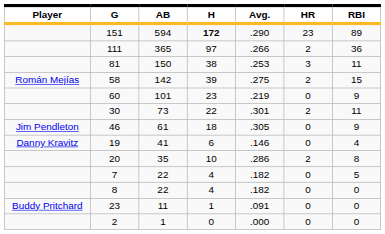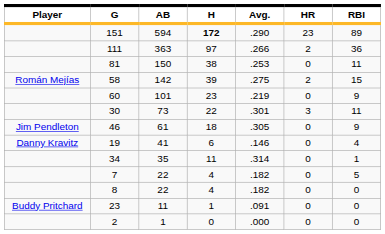 <table class="wikitable sortable">
 <tr>
 <th style="background:#FFFFFF; border-top:#000000 5px solid; border-bottom:#FDB827 5px solid;" width="16%">Player</th>
 <th style="background:#FFFFFF; border-top:#000000 5px solid; border-bottom:#FDB827 5px solid;" width="9%">G</th>
 <th style="background:#FFFFFF; border-top:#000000 5px solid; border-bottom:#FDB827 5px solid;" width="9%">AB</th>
 <th style="background:#FFFFFF; border-top:#000000 5px solid; border-bottom:#FDB827 5px solid;" width="9%">H</th>
 <th style="background:#FFFFFF; border-top:#000000 5px solid; border-bottom:#FDB827 5px solid;" width="9%">Avg.</th>
 <th style="background:#FFFFFF; border-top:#000000 5px solid; border-bottom:#FDB827 5px solid;" width="9%">HR</th>
 <th style="background:#FFFFFF; border-top:#000000 5px solid; border-bottom:#FDB827 5px solid;" width="9%">RBI</th>
 </tr>
 <tr align="center">
 <td></td>
 <td>151</td>
 <td>594</td>
 <td><strong>172</strong></td>
 <td>.290</td>
 <td>23</td>
 <td>89</td>
 </tr>
 <tr align="center">
 <td></td>
 <td>111</td>
-<td>365</td>
+<td>363</td>
 <td>97</td>
 <td>.266</td>
 <td>2</td>
 <td>36</td>
 </tr>
 <tr align="center">
 <td></td>
 <td>81</td>
 <td>150</td>
 <td>38</td>
 <td>.253</td>
-<td>3</td>
+<td>0</td>
 <td>11</td>
 </tr>
 <tr align="center">
 <td><a href='#'>Román Mejías</a></td>
 <td>58</td>
 <td>142</td>
 <td>39</td>
 <td>.275</td>
 <td>2</td>
 <td>15</td>
 </tr>
 <tr align="center">
 <td></td>
 <td>60</td>
 <td>101</td>
 <td>23</td>
 <td>.219</td>
 <td>0</td>
 <td>9</td>
 </tr>
 <tr align="center">
 <td></td>
 <td>30</td>
 <td>73</td>
 <td>22</td>
 <td>.301</td>
-<td>2</td>
+<td>3</td>
 <td>11</td>
 </tr>
 <tr align="center">
 <td><a href='#'>Jim Pendleton</a></td>
 <td>46</td>
 <td>61</td>
 <td>18</td>
 <td>.305</td>
 <td>0</td>
 <td>9</td>
 </tr>
 <tr align="center">
 <td><a href='#'>Danny Kravitz</a></td>
 <td>19</td>
 <td>41</td>
 <td>6</td>
 <td>.146</td>
 <td>0</td>
 <td>4</td>
 </tr>
 <tr align="center">
 <td></td>
-<td>20</td>
+<td>34</td>
 <td>35</td>
-<td>10</td>
-<td>.286</td>
-<td>2</td>
-<td>8</td>
+<td>11</td>
+<td>.314</td>
+<td>0</td>
+<td>1</td>
 </tr>
 <tr align="center">
 <td></td>
 <td>7</td>
 <td>22</td>
 <td>4</td>
 <td>.182</td>
 <td>0</td>
 <td>5</td>
 </tr>
 <tr align="center">
 <td></td>
 <td>8</td>
 <td>22</td>
 <td>4</td>
 <td>.182</td>
 <td>0</td>
 <td>0</td>
 </tr>
 <tr align="center">
 <td><a href='#'>Buddy Pritchard</a></td>
 <td>23</td>
 <td>11</td>
 <td>1</td>
 <td>.091</td>
 <td>0</td>
 <td>0</td>
 </tr>
 <tr align="center">
 <td></td>
 <td>2</td>
 <td>1</td>
 <td>0</td>
 <td>.000</td>
 <td>0</td>
 <td>0</td>
 </tr>
 </table>
